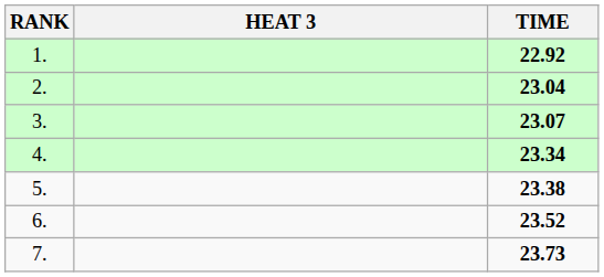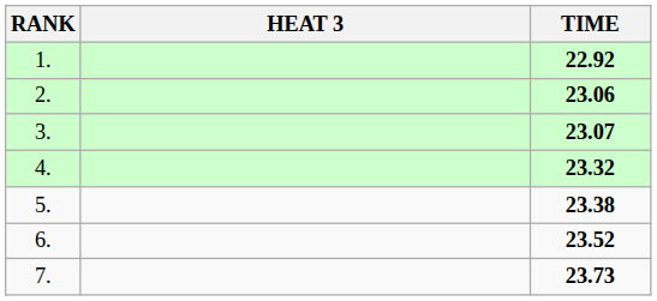 <table class="wikitable" style="border-collapse: collapse; font-size: 90%;">
 <tr>
 <th>RANK</th>
 <th style="width: 20em">HEAT 3</th>
 <th style="width: 5em">TIME</th>
 </tr>
 <tr style="background:#ccffcc;">
 <td align="center">1.</td>
 <td></td>
 <td align="center"><strong>22.92</strong></td>
 </tr>
 <tr style="background:#ccffcc;">
 <td align="center">2.</td>
 <td></td>
-<td align="center"><strong>23.04</strong></td>
+<td align="center"><strong>23.06</strong></td>
 </tr>
 <tr style="background:#ccffcc;">
 <td align="center">3.</td>
 <td></td>
 <td align="center"><strong>23.07</strong></td>
 </tr>
 <tr style="background:#ccffcc;">
 <td align="center">4.</td>
 <td></td>
-<td align="center"><strong>23.34</strong></td>
+<td align="center"><strong>23.32</strong></td>
 </tr>
 <tr>
 <td align="center">5.</td>
 <td></td>
 <td align="center"><strong>23.38</strong></td>
 </tr>
 <tr>
 <td align="center">6.</td>
 <td></td>
 <td align="center"><strong>23.52</strong></td>
 </tr>
 <tr>
 <td align="center">7.</td>
 <td></td>
 <td align="center"><strong>23.73</strong></td>
 </tr>
 </table>
